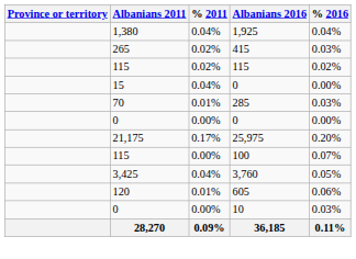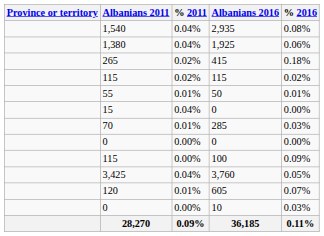 <table class="wikitable sortable">
 <tr>
 <th><a href='#'>Province or territory</a></th>
 <th><a href='#'>Albanians 2011</a></th>
 <th>% <a href='#'>2011</a></th>
 <th><a href='#'>Albanians 2016</a></th>
 <th>% <a href='#'>2016</a></th>
 </tr>
 <tr>
 <td></td>
+<td>1,540</td>
+<td>0.04%</td>
+<td>2,935</td>
+<td>0.08%</td>
+</tr>
+<tr>
+<td></td>
 <td>1,380</td>
 <td>0.04%</td>
 <td>1,925</td>
-<td>0.04%</td>
+<td>0.06%</td>
 </tr>
 <tr>
 <td></td>
 <td>265</td>
 <td>0.02%</td>
 <td>415</td>
-<td>0.03%</td>
+<td>0.18%</td>
 </tr>
 <tr>
 <td></td>
 <td>115</td>
 <td>0.02%</td>
 <td>115</td>
 <td>0.02%</td>
+</tr>
+<tr>
+<td></td>
+<td>55</td>
+<td>0.01%</td>
+<td>50</td>
+<td>0.01%</td>
 </tr>
 <tr>
 <td></td>
 <td>15</td>
 <td>0.04%</td>
 <td>0</td>
 <td>0.00%</td>
 </tr>
 <tr>
 <td></td>
 <td>70</td>
 <td>0.01%</td>
 <td>285</td>
 <td>0.03%</td>
 </tr>
 <tr>
 <td></td>
 <td>0</td>
 <td>0.00%</td>
 <td>0</td>
 <td>0.00%</td>
 </tr>
 <tr>
 <td></td>
-<td>21,175</td>
-<td>0.17%</td>
-<td>25,975</td>
-<td>0.20%</td>
-</tr>
-<tr>
-<td></td>
 <td>115</td>
 <td>0.00%</td>
 <td>100</td>
-<td>0.07%</td>
+<td>0.09%</td>
 </tr>
 <tr>
 <td></td>
 <td>3,425</td>
 <td>0.04%</td>
 <td>3,760</td>
 <td>0.05%</td>
 </tr>
 <tr>
 <td></td>
 <td>120</td>
 <td>0.01%</td>
 <td>605</td>
-<td>0.06%</td>
+<td>0.07%</td>
 </tr>
 <tr>
 <td></td>
 <td>0</td>
 <td>0.00%</td>
 <td>10</td>
 <td>0.03%</td>
 </tr>
 <tr>
 <th></th>
 <th>28,270</th>
 <th>0.09%</th>
 <th>36,185</th>
 <th>0.11%</th>
 </tr>
 </table>
